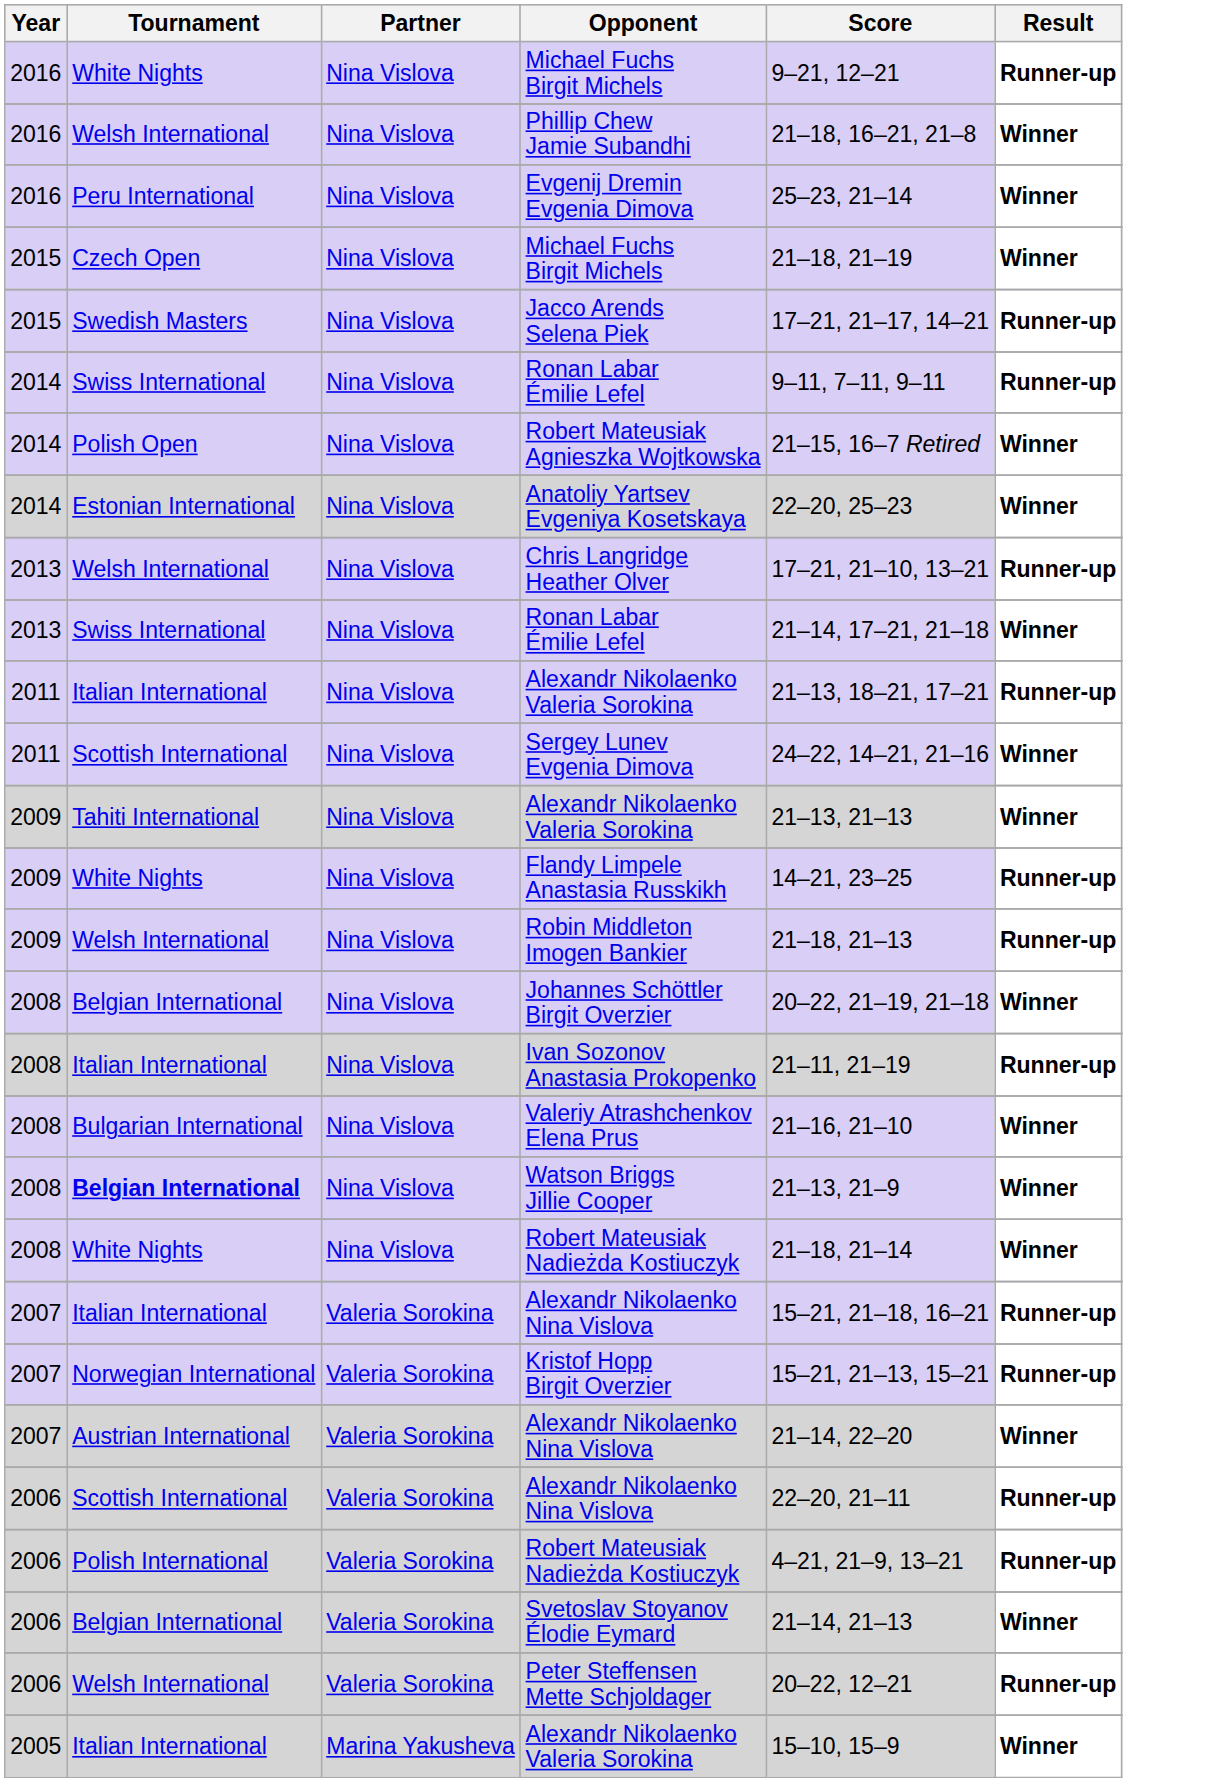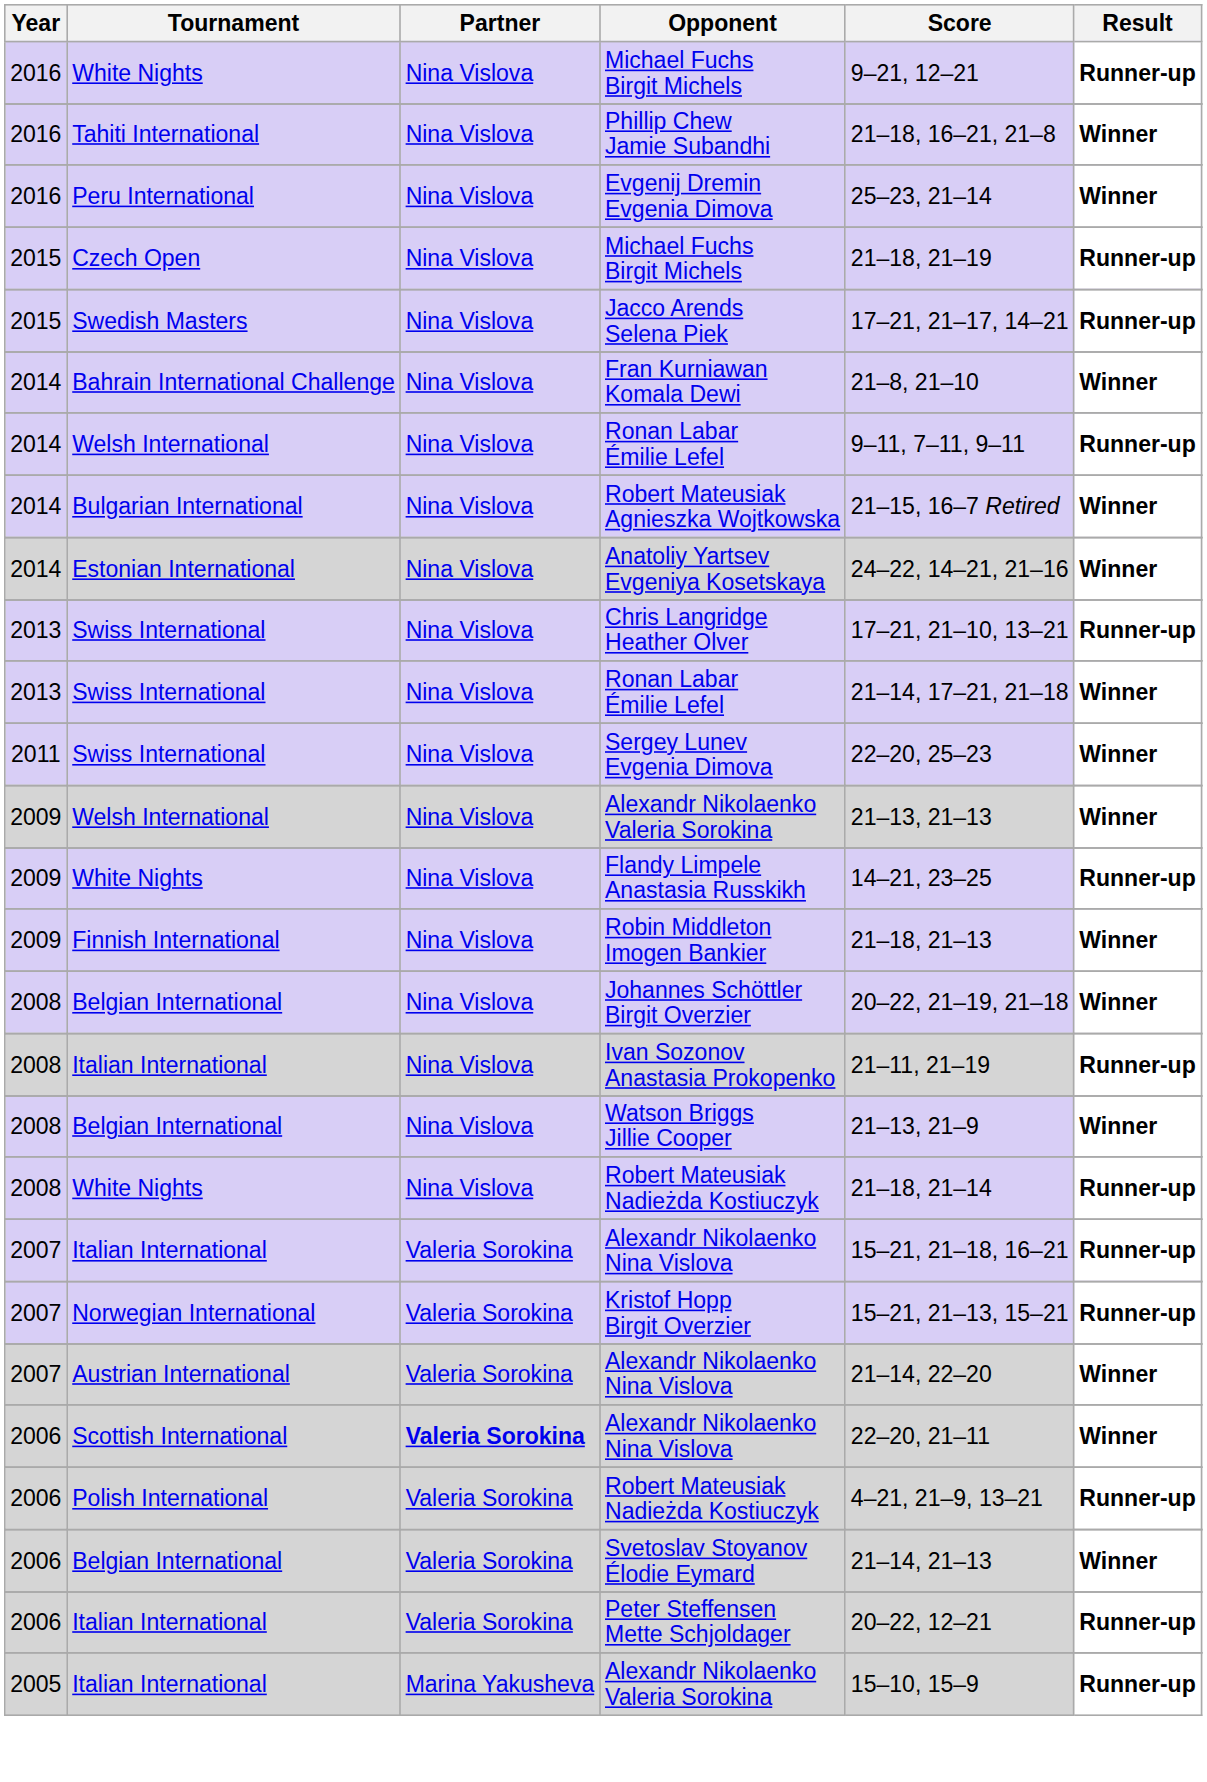 <table class="sortable wikitable" style="font-size: 90%;">
 <tr>
 <th>Year</th>
 <th>Tournament</th>
 <th>Partner</th>
 <th>Opponent</th>
 <th>Score</th>
 <th>Result</th>
 </tr>
 <tr style="background:#D8CEF6">
 <td align="center">2016</td>
 <td align="left"><a href='#'>White Nights</a></td>
 <td align="left"> <a href='#'>Nina Vislova</a></td>
 <td align="left"> <a href='#'>Michael Fuchs</a> <br>  <a href='#'>Birgit Michels</a></td>
 <td align="left">9–21, 12–21</td>
 <td style="text-align:left; background:white"> <strong>Runner-up</strong></td>
 </tr>
 <tr>
 </tr>
 <tr style="background:#D8CEF6">
 <td align="center">2016</td>
-<td align="left"><a href='#'>Welsh International</a></td>
+<td align="left"><a href='#'>Tahiti International</a></td>
 <td align="left"> <a href='#'>Nina Vislova</a></td>
 <td align="left"> <a href='#'>Phillip Chew</a> <br>  <a href='#'>Jamie Subandhi</a></td>
 <td align="left">21–18, 16–21, 21–8</td>
 <td style="text-align:left; background:white"> <strong>Winner</strong></td>
 </tr>
 <tr>
 </tr>
 <tr style="background:#D8CEF6">
 <td align="center">2016</td>
 <td align="left"><a href='#'>Peru International</a></td>
 <td align="left"> <a href='#'>Nina Vislova</a></td>
 <td align="left"> <a href='#'>Evgenij Dremin</a> <br>  <a href='#'>Evgenia Dimova</a></td>
 <td align="left">25–23, 21–14</td>
 <td style="text-align:left; background:white"> <strong>Winner</strong></td>
 </tr>
 <tr>
 </tr>
 <tr style="background:#D8CEF6">
 <td align="center">2015</td>
 <td align="left"><a href='#'>Czech Open</a></td>
 <td align="left"> <a href='#'>Nina Vislova</a></td>
 <td align="left"> <a href='#'>Michael Fuchs</a> <br>  <a href='#'>Birgit Michels</a></td>
 <td align="left">21–18, 21–19</td>
-<td style="text-align:left; background:white"> <strong>Winner</strong></td>
+<td style="text-align:left; background:white"> <strong>Runner-up</strong></td>
 </tr>
 <tr>
 </tr>
 <tr style="background:#D8CEF6">
 <td align="center">2015</td>
 <td align="left"><a href='#'>Swedish Masters</a></td>
 <td align="left"> <a href='#'>Nina Vislova</a></td>
 <td align="left"> <a href='#'>Jacco Arends</a> <br>  <a href='#'>Selena Piek</a></td>
 <td align="left">17–21, 21–17, 14–21</td>
 <td style="text-align:left; background:white"> <strong>Runner-up</strong></td>
 </tr>
 <tr>
 </tr>
+<tr style="background:#D8CEF6">
+<td align="center">2014</td>
+<td align="left"><a href='#'>Bahrain International Challenge</a></td>
+<td align="left"> <a href='#'>Nina Vislova</a></td>
+<td align="left"> <a href='#'>Fran Kurniawan</a> <br>  <a href='#'>Komala Dewi</a></td>
+<td align="left">21–8, 21–10</td>
+<td style="text-align:left; background:white"> <strong>Winner</strong></td>
+</tr>
 <tr>
 </tr>
 <tr style="background:#D8CEF6">
 <td align="center">2014</td>
-<td align="left"><a href='#'>Swiss International</a></td>
+<td align="left"><a href='#'>Welsh International</a></td>
 <td align="left"> <a href='#'>Nina Vislova</a></td>
 <td align="left"> <a href='#'>Ronan Labar</a> <br>  <a href='#'>Émilie Lefel</a></td>
 <td align="left">9–11, 7–11, 9–11</td>
 <td style="text-align:left; background:white"> <strong>Runner-up</strong></td>
 </tr>
 <tr>
 </tr>
 <tr style="background:#D8CEF6">
 <td align="center">2014</td>
-<td align="left"><a href='#'>Polish Open</a></td>
+<td align="left"><a href='#'>Bulgarian International</a></td>
 <td align="left"> <a href='#'>Nina Vislova</a></td>
 <td align="left"> <a href='#'>Robert Mateusiak</a> <br>  <a href='#'>Agnieszka Wojtkowska</a></td>
 <td align="left">21–15, 16–7 <em>Retired</em></td>
 <td style="text-align:left; background:white"> <strong>Winner</strong></td>
 </tr>
 <tr>
 </tr>
 <tr style="background:#D5D5D5">
 <td align="center">2014</td>
 <td align="left"><a href='#'>Estonian International</a></td>
 <td align="left"> <a href='#'>Nina Vislova</a></td>
 <td align="left"> <a href='#'>Anatoliy Yartsev</a> <br>  <a href='#'>Evgeniya Kosetskaya</a></td>
-<td align="left">22–20, 25–23</td>
+<td align="left">24–22, 14–21, 21–16</td>
 <td style="text-align:left; background:white"> <strong>Winner</strong></td>
 </tr>
 <tr>
 </tr>
 <tr style="background:#D8CEF6">
 <td align="center">2013</td>
-<td align="left"><a href='#'>Welsh International</a></td>
+<td align="left"><a href='#'>Swiss International</a></td>
 <td align="left"> <a href='#'>Nina Vislova</a></td>
 <td align="left"> <a href='#'>Chris Langridge</a> <br>  <a href='#'>Heather Olver</a></td>
 <td align="left">17–21, 21–10, 13–21</td>
 <td style="text-align:left; background:white"> <strong>Runner-up</strong></td>
 </tr>
 <tr>
 </tr>
 <tr style="background:#D8CEF6">
 <td align="center">2013</td>
 <td align="left"><a href='#'>Swiss International</a></td>
 <td align="left"> <a href='#'>Nina Vislova</a></td>
 <td align="left"> <a href='#'>Ronan Labar</a> <br>  <a href='#'>Émilie Lefel</a></td>
 <td align="left">21–14, 17–21, 21–18</td>
 <td style="text-align:left; background:white"> <strong>Winner</strong></td>
 </tr>
 <tr>
 </tr>
-<tr style="background:#D8CEF6">
-<td align="center">2011</td>
-<td align="left"><a href='#'>Italian International</a></td>
-<td align="left"> <a href='#'>Nina Vislova</a></td>
-<td align="left"> <a href='#'>Alexandr Nikolaenko</a> <br>  <a href='#'>Valeria Sorokina</a></td>
-<td align="left">21–13, 18–21, 17–21</td>
-<td style="text-align:left; background:white"> <strong>Runner-up</strong></td>
-</tr>
 <tr>
 </tr>
 <tr style="background:#D8CEF6">
 <td align="center">2011</td>
-<td align="left"><a href='#'>Scottish International</a></td>
+<td align="left"><a href='#'>Swiss International</a></td>
 <td align="left"> <a href='#'>Nina Vislova</a></td>
 <td align="left"> <a href='#'>Sergey Lunev</a> <br>  <a href='#'>Evgenia Dimova</a></td>
-<td align="left">24–22, 14–21, 21–16</td>
+<td align="left">22–20, 25–23</td>
 <td style="text-align:left; background:white"> <strong>Winner</strong></td>
 </tr>
 <tr>
 </tr>
 <tr style="background:#D5D5D5">
 <td align="center">2009</td>
-<td align="left"><a href='#'>Tahiti International</a></td>
+<td align="left"><a href='#'>Welsh International</a></td>
 <td align="left"> <a href='#'>Nina Vislova</a></td>
 <td align="left"> <a href='#'>Alexandr Nikolaenko</a> <br>  <a href='#'>Valeria Sorokina</a></td>
 <td align="left">21–13, 21–13</td>
 <td style="text-align:left; background:white"> <strong>Winner</strong></td>
 </tr>
 <tr>
 </tr>
 <tr style="background:#D8CEF6">
 <td align="center">2009</td>
 <td align="left"><a href='#'>White Nights</a></td>
 <td align="left"> <a href='#'>Nina Vislova</a></td>
 <td align="left"> <a href='#'>Flandy Limpele</a> <br>  <a href='#'>Anastasia Russkikh</a></td>
 <td align="left">14–21, 23–25</td>
 <td style="text-align:left; background:white"> <strong>Runner-up</strong></td>
 </tr>
 <tr>
 </tr>
 <tr style="background:#D8CEF6">
 <td align="center">2009</td>
-<td align="left"><a href='#'>Welsh International</a></td>
+<td align="left"><a href='#'>Finnish International</a></td>
 <td align="left"> <a href='#'>Nina Vislova</a></td>
 <td align="left"> <a href='#'>Robin Middleton</a> <br>  <a href='#'>Imogen Bankier</a></td>
 <td align="left">21–18, 21–13</td>
-<td style="text-align:left; background:white"> <strong>Runner-up</strong></td>
+<td style="text-align:left; background:white"> <strong>Winner</strong></td>
 </tr>
 <tr>
 </tr>
 <tr style="background:#D8CEF6">
 <td align="center">2008</td>
 <td align="left"><a href='#'>Belgian International</a></td>
 <td align="left"> <a href='#'>Nina Vislova</a></td>
 <td align="left"> <a href='#'>Johannes Schöttler</a> <br>  <a href='#'>Birgit Overzier</a></td>
 <td align="left">20–22, 21–19, 21–18</td>
 <td style="text-align:left; background:white"> <strong>Winner</strong></td>
 </tr>
 <tr>
 </tr>
 <tr style="background:#D5D5D5">
 <td align="center">2008</td>
 <td align="left"><a href='#'>Italian International</a></td>
 <td align="left"> <a href='#'>Nina Vislova</a></td>
 <td align="left"> <a href='#'>Ivan Sozonov</a> <br>  <a href='#'>Anastasia Prokopenko</a></td>
 <td align="left">21–11, 21–19</td>
 <td style="text-align:left; background:white"> <strong>Runner-up</strong></td>
 </tr>
 <tr>
 </tr>
-<tr style="background:#D8CEF6">
-<td align="center">2008</td>
-<td align="left"><a href='#'>Bulgarian International</a></td>
-<td align="left"> <a href='#'>Nina Vislova</a></td>
-<td align="left"> <a href='#'>Valeriy Atrashchenkov</a> <br>  <a href='#'>Elena Prus</a></td>
-<td align="left">21–16, 21–10</td>
-<td style="text-align:left; background:white"> <strong>Winner</strong></td>
-</tr>
 <tr>
 </tr>
 <tr style="background:#D8CEF6">
 <td align="center">2008</td>
-<td align="left"><strong><a href='#'>Belgian International</a></strong></td>
+<td align="left"><a href='#'>Belgian International</a></td>
 <td align="left"> <a href='#'>Nina Vislova</a></td>
 <td align="left"> <a href='#'>Watson Briggs</a> <br>  <a href='#'>Jillie Cooper</a></td>
 <td align="left">21–13, 21–9</td>
 <td style="text-align:left; background:white"> <strong>Winner</strong></td>
 </tr>
 <tr>
 </tr>
 <tr style="background:#D8CEF6">
 <td align="center">2008</td>
 <td align="left"><a href='#'>White Nights</a></td>
 <td align="left"> <a href='#'>Nina Vislova</a></td>
 <td align="left"> <a href='#'>Robert Mateusiak</a> <br>  <a href='#'>Nadieżda Kostiuczyk</a></td>
 <td align="left">21–18, 21–14</td>
-<td style="text-align:left; background:white"> <strong>Winner</strong></td>
+<td style="text-align:left; background:white"> <strong>Runner-up</strong></td>
 </tr>
 <tr>
 </tr>
 <tr style="background:#D8CEF6">
 <td align="center">2007</td>
 <td align="left"><a href='#'>Italian International</a></td>
 <td align="left"> <a href='#'>Valeria Sorokina</a></td>
 <td align="left"> <a href='#'>Alexandr Nikolaenko</a> <br>  <a href='#'>Nina Vislova</a></td>
 <td align="left">15–21, 21–18, 16–21</td>
 <td style="text-align:left; background:white"> <strong>Runner-up</strong></td>
 </tr>
 <tr>
 </tr>
 <tr style="background:#D8CEF6">
 <td align="center">2007</td>
 <td align="left"><a href='#'>Norwegian International</a></td>
 <td align="left"> <a href='#'>Valeria Sorokina</a></td>
 <td align="left"> <a href='#'>Kristof Hopp</a> <br>  <a href='#'>Birgit Overzier</a></td>
 <td align="left">15–21, 21–13, 15–21</td>
 <td style="text-align:left; background:white"> <strong>Runner-up</strong></td>
 </tr>
 <tr>
 </tr>
 <tr style="background:#D5D5D5">
 <td align="center">2007</td>
 <td align="left"><a href='#'>Austrian International</a></td>
 <td align="left"> <a href='#'>Valeria Sorokina</a></td>
 <td align="left"> <a href='#'>Alexandr Nikolaenko</a><br>  <a href='#'>Nina Vislova</a></td>
 <td align="left">21–14, 22–20</td>
 <td style="text-align:left; background:white"> <strong>Winner</strong></td>
 </tr>
 <tr>
 </tr>
 <tr style="background:#D5D5D5">
 <td align="center">2006</td>
 <td align="left"><a href='#'>Scottish International</a></td>
-<td align="left"> <a href='#'>Valeria Sorokina</a></td>
+<td align="left"><strong> <a href='#'>Valeria Sorokina</a></strong></td>
 <td align="left"> <a href='#'>Alexandr Nikolaenko</a> <br>  <a href='#'>Nina Vislova</a></td>
 <td align="left">22–20, 21–11</td>
-<td style="text-align:left; background:white"> <strong>Runner-up</strong></td>
+<td style="text-align:left; background:white"> <strong>Winner</strong></td>
 </tr>
 <tr>
 </tr>
 <tr style="background:#D5D5D5">
 <td align="center">2006</td>
 <td align="left"><a href='#'>Polish International</a></td>
 <td align="left"> <a href='#'>Valeria Sorokina</a></td>
 <td align="left"> <a href='#'>Robert Mateusiak</a> <br>  <a href='#'>Nadieżda Kostiuczyk</a></td>
 <td align="left">4–21, 21–9, 13–21</td>
 <td style="text-align:left; background:white"> <strong>Runner-up</strong></td>
 </tr>
 <tr>
 </tr>
 <tr style="background:#D5D5D5">
 <td align="center">2006</td>
 <td align="left"><a href='#'>Belgian International</a></td>
 <td align="left"> <a href='#'>Valeria Sorokina</a></td>
 <td align="left"> <a href='#'>Svetoslav Stoyanov</a><br>  <a href='#'>Élodie Eymard</a></td>
 <td align="left">21–14, 21–13</td>
 <td style="text-align:left; background:white"> <strong>Winner</strong></td>
 </tr>
 <tr>
 </tr>
 <tr style="background:#D5D5D5">
 <td align="center">2006</td>
-<td align="left"><a href='#'>Welsh International</a></td>
+<td align="left"><a href='#'>Italian International</a></td>
 <td align="left"> <a href='#'>Valeria Sorokina</a></td>
 <td align="left"> <a href='#'>Peter Steffensen</a> <br>  <a href='#'>Mette Schjoldager</a></td>
 <td align="left">20–22, 12–21</td>
 <td style="text-align:left; background:white"> <strong>Runner-up</strong></td>
 </tr>
 <tr>
 </tr>
 <tr style="background:#D5D5D5">
 <td align="center">2005</td>
 <td align="left"><a href='#'>Italian International</a></td>
 <td align="left"> <a href='#'>Marina Yakusheva</a></td>
 <td align="left"> <a href='#'>Alexandr Nikolaenko</a> <br>  <a href='#'>Valeria Sorokina</a></td>
 <td align="left">15–10, 15–9</td>
-<td style="text-align:left; background:white"> <strong>Winner</strong></td>
+<td style="text-align:left; background:white"> <strong>Runner-up</strong></td>
 </tr>
 </table>
